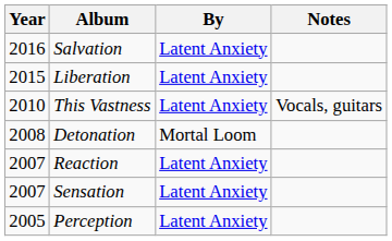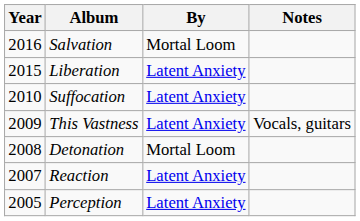 <table class="wikitable">
 <tr>
 <th>Year</th>
 <th>Album</th>
 <th>By</th>
 <th>Notes</th>
 </tr>
 <tr>
 <td>2016</td>
 <td><em>Salvation</em></td>
-<td><a href='#'>Latent Anxiety</a></td>
+<td>Mortal Loom</td>
 <td></td>
 </tr>
 <tr>
 <td>2015</td>
 <td><em>Liberation</em></td>
 <td><a href='#'>Latent Anxiety</a></td>
 <td></td>
 </tr>
 <tr>
 <td>2010</td>
+<td><em>Suffocation</em></td>
+<td><a href='#'>Latent Anxiety</a></td>
+<td></td>
+</tr>
+<tr>
+<td>2009</td>
 <td><em>This Vastness</em></td>
 <td><a href='#'>Latent Anxiety</a></td>
 <td>Vocals, guitars</td>
 </tr>
 <tr>
 <td>2008</td>
 <td><em>Detonation</em></td>
 <td>Mortal Loom</td>
 <td></td>
 </tr>
 <tr>
 <td>2007</td>
 <td><em>Reaction</em></td>
 <td><a href='#'>Latent Anxiety</a></td>
 <td></td>
 </tr>
 <tr>
-<td>2007</td>
-<td><em>Sensation</em></td>
-<td><a href='#'>Latent Anxiety</a></td>
-<td></td>
-</tr>
-<tr>
 <td>2005</td>
 <td><em>Perception</em></td>
 <td><a href='#'>Latent Anxiety</a></td>
 <td></td>
 </tr>
 </table>
